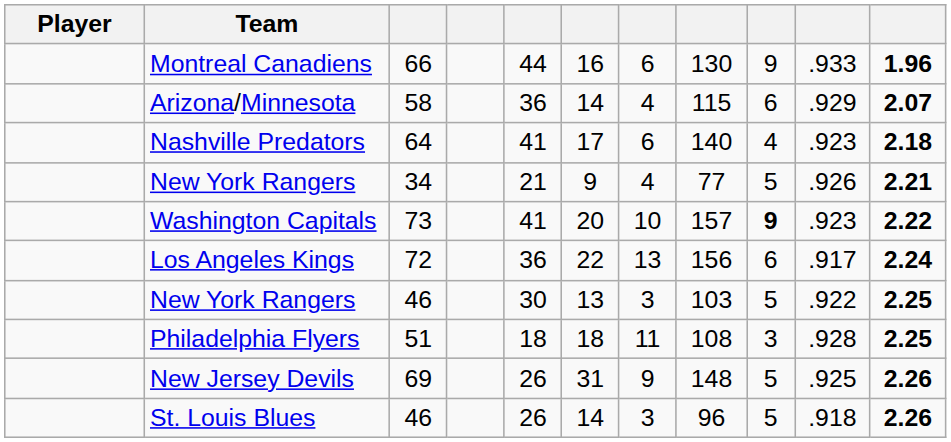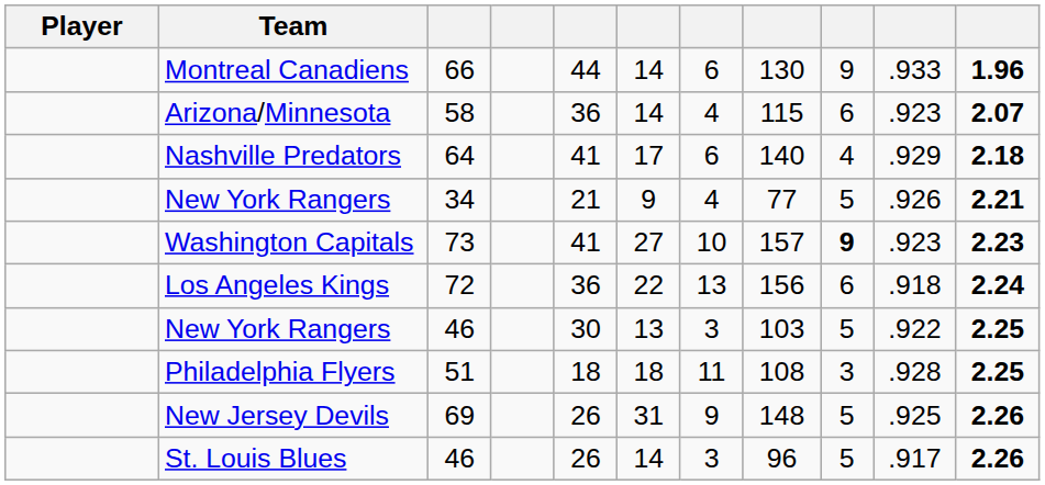 <table class="wikitable sortable">
 <tr>
 <th style="width: 10em;">Player</th>
 <th style="width: 12em;">Team</th>
 <th style="width: 3.5em;"></th>
 <th style="width: 6em;"></th>
 <th style="width: 3.5em;"></th>
 <th style="width: 3.5em;"></th>
 <th style="width: 3.5em;"></th>
 <th style="width: 4em;"></th>
 <th style="width: 3.5em;"></th>
 <th style="width: 4em;"></th>
 <th style="width: 4em;"></th>
 </tr>
 <tr style="text-align:center;">
 <td style="text-align:left;"></td>
 <td style="text-align:left;"><a href='#'>Montreal Canadiens</a></td>
 <td>66</td>
 <td></td>
 <td>44</td>
-<td>16</td>
+<td>14</td>
 <td>6</td>
 <td>130</td>
 <td>9</td>
 <td>.933</td>
 <td><strong>1.96</strong></td>
 </tr>
 <tr style="text-align:center;">
 <td style="text-align:left;"></td>
 <td style="text-align:left;"><a href='#'>Arizona</a>/<a href='#'>Minnesota</a></td>
 <td>58</td>
 <td></td>
 <td>36</td>
 <td>14</td>
 <td>4</td>
 <td>115</td>
 <td>6</td>
-<td>.929</td>
+<td>.923</td>
 <td><strong>2.07</strong></td>
 </tr>
 <tr style="text-align:center;">
 <td style="text-align:left;"></td>
 <td style="text-align:left;"><a href='#'>Nashville Predators</a></td>
 <td>64</td>
 <td></td>
 <td>41</td>
 <td>17</td>
 <td>6</td>
 <td>140</td>
 <td>4</td>
-<td>.923</td>
+<td>.929</td>
 <td><strong>2.18</strong></td>
 </tr>
 <tr style="text-align:center;">
 <td style="text-align:left;"></td>
 <td style="text-align:left;"><a href='#'>New York Rangers</a></td>
 <td>34</td>
 <td></td>
 <td>21</td>
 <td>9</td>
 <td>4</td>
 <td>77</td>
 <td>5</td>
 <td>.926</td>
 <td><strong>2.21</strong></td>
 </tr>
 <tr style="text-align:center;">
 <td style="text-align:left;"></td>
 <td style="text-align:left;"><a href='#'>Washington Capitals</a></td>
 <td>73</td>
 <td></td>
 <td>41</td>
-<td>20</td>
+<td>27</td>
 <td>10</td>
 <td>157</td>
 <td><strong>9</strong></td>
 <td>.923</td>
-<td><strong>2.22</strong></td>
+<td><strong>2.23</strong></td>
 </tr>
 <tr style="text-align:center;">
 <td style="text-align:left;"></td>
 <td style="text-align:left;"><a href='#'>Los Angeles Kings</a></td>
 <td>72</td>
 <td></td>
 <td>36</td>
 <td>22</td>
 <td>13</td>
 <td>156</td>
 <td>6</td>
-<td>.917</td>
+<td>.918</td>
 <td><strong>2.24</strong></td>
 </tr>
 <tr style="text-align:center;">
 <td style="text-align:left;"></td>
 <td style="text-align:left;"><a href='#'>New York Rangers</a></td>
 <td>46</td>
 <td></td>
 <td>30</td>
 <td>13</td>
 <td>3</td>
 <td>103</td>
 <td>5</td>
 <td>.922</td>
 <td><strong>2.25</strong></td>
 </tr>
 <tr style="text-align:center;">
 <td style="text-align:left;"></td>
 <td style="text-align:left;"><a href='#'>Philadelphia Flyers</a></td>
 <td>51</td>
 <td></td>
 <td>18</td>
 <td>18</td>
 <td>11</td>
 <td>108</td>
 <td>3</td>
 <td>.928</td>
 <td><strong>2.25</strong></td>
 </tr>
 <tr style="text-align:center;">
 <td style="text-align:left;"></td>
 <td style="text-align:left;"><a href='#'>New Jersey Devils</a></td>
 <td>69</td>
 <td></td>
 <td>26</td>
 <td>31</td>
 <td>9</td>
 <td>148</td>
 <td>5</td>
 <td>.925</td>
 <td><strong>2.26</strong></td>
 </tr>
 <tr style="text-align:center;">
 <td style="text-align:left;"></td>
 <td style="text-align:left;"><a href='#'>St. Louis Blues</a></td>
 <td>46</td>
 <td></td>
 <td>26</td>
 <td>14</td>
 <td>3</td>
 <td>96</td>
 <td>5</td>
-<td>.918</td>
+<td>.917</td>
 <td><strong>2.26</strong></td>
 </tr>
 </table>
